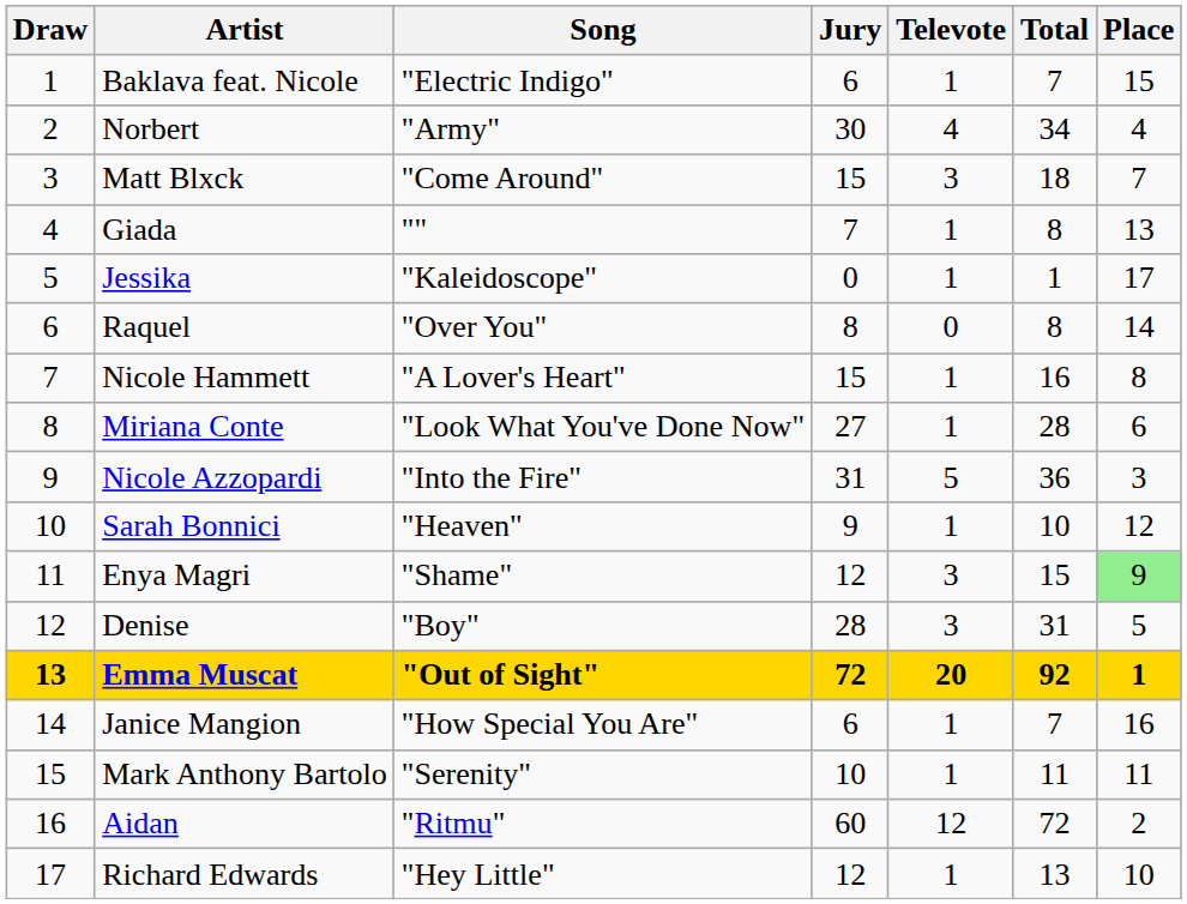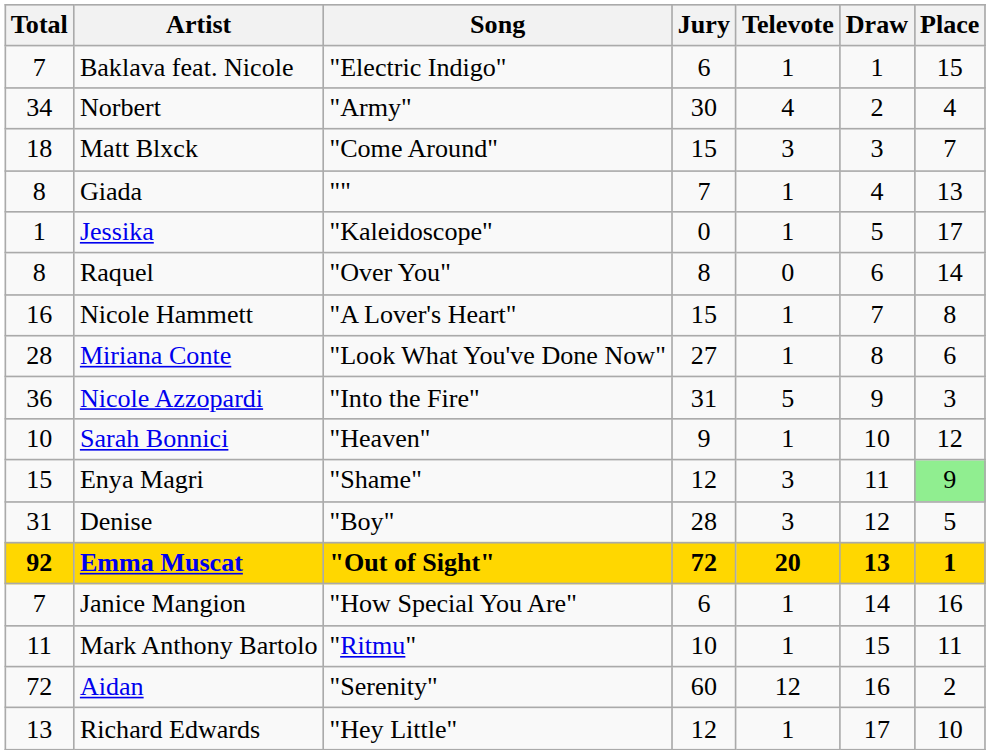 <table class="sortable wikitable" style="margin: 1em auto 1em auto; text-align:center">
 <tr>
-<th>Draw</th>
+<th scope="col">Total</th>
 <th scope="col">Artist</th>
 <th scope="col">Song</th>
 <th>Jury</th>
 <th>Televote</th>
-<th scope="col">Total</th>
+<th>Draw</th>
 <th>Place</th>
 </tr>
 <tr>
-<td>1</td>
+<td>7</td>
 <td align="left">Baklava feat. Nicole</td>
 <td align="left">"Electric Indigo"</td>
 <td>6</td>
 <td>1</td>
-<td>7</td>
+<td>1</td>
 <td>15</td>
 </tr>
 <tr>
-<td>2</td>
+<td>34</td>
 <td align="left">Norbert</td>
 <td align="left">"Army"</td>
 <td>30</td>
 <td>4</td>
-<td>34</td>
+<td>2</td>
 <td>4</td>
 </tr>
 <tr>
-<td>3</td>
+<td>18</td>
 <td align="left">Matt Blxck</td>
 <td align="left">"Come Around"</td>
 <td>15</td>
 <td>3</td>
-<td>18</td>
+<td>3</td>
 <td>7</td>
 </tr>
 <tr>
-<td>4</td>
+<td>8</td>
 <td align="left">Giada</td>
 <td align="left">""</td>
 <td>7</td>
 <td>1</td>
-<td>8</td>
+<td>4</td>
 <td>13</td>
 </tr>
 <tr>
-<td>5</td>
+<td>1</td>
 <td align="left"><a href='#'>Jessika</a></td>
 <td align="left">"Kaleidoscope"</td>
 <td>0</td>
 <td>1</td>
-<td>1</td>
+<td>5</td>
 <td>17</td>
 </tr>
 <tr>
-<td>6</td>
+<td>8</td>
 <td align="left">Raquel</td>
 <td align="left">"Over You"</td>
 <td>8</td>
 <td>0</td>
-<td>8</td>
+<td>6</td>
 <td>14</td>
 </tr>
 <tr>
-<td>7</td>
+<td>16</td>
 <td align="left">Nicole Hammett</td>
 <td align="left">"A Lover's Heart"</td>
 <td>15</td>
 <td>1</td>
-<td>16</td>
+<td>7</td>
 <td>8</td>
 </tr>
 <tr>
-<td>8</td>
+<td>28</td>
 <td align="left"><a href='#'>Miriana Conte</a></td>
 <td align="left">"Look What You've Done Now"</td>
 <td>27</td>
 <td>1</td>
-<td>28</td>
+<td>8</td>
 <td>6</td>
 </tr>
 <tr>
-<td>9</td>
+<td>36</td>
 <td align="left"><a href='#'>Nicole Azzopardi</a></td>
 <td align="left">"Into the Fire"</td>
 <td>31</td>
 <td>5</td>
-<td>36</td>
+<td>9</td>
 <td>3</td>
 </tr>
 <tr>
 <td>10</td>
 <td align="left"><a href='#'>Sarah Bonnici</a></td>
 <td align="left">"Heaven"</td>
 <td>9</td>
 <td>1</td>
 <td>10</td>
 <td>12</td>
 </tr>
 <tr>
-<td>11</td>
+<td>15</td>
 <td align="left">Enya Magri</td>
 <td align="left">"Shame"</td>
 <td>12</td>
 <td>3</td>
-<td>15</td>
+<td>11</td>
 <td style="background: lightgreen;">9</td>
 </tr>
 <tr>
-<td>12</td>
+<td>31</td>
 <td align="left">Denise</td>
 <td align="left">"Boy"</td>
 <td>28</td>
 <td>3</td>
-<td>31</td>
+<td>12</td>
 <td>5</td>
 </tr>
 <tr style="font-weight:bold; background:gold;">
-<td>13</td>
+<td>92</td>
 <td align="left"><a href='#'>Emma Muscat</a></td>
 <td align="left">"Out of Sight"</td>
 <td>72</td>
 <td>20</td>
-<td>92</td>
+<td>13</td>
 <td>1</td>
 </tr>
 <tr>
-<td>14</td>
+<td>7</td>
 <td align="left">Janice Mangion</td>
 <td align="left">"How Special You Are"</td>
 <td>6</td>
 <td>1</td>
-<td>7</td>
+<td>14</td>
 <td>16</td>
 </tr>
 <tr>
-<td>15</td>
+<td>11</td>
 <td align="left">Mark Anthony Bartolo</td>
-<td align="left">"Serenity"</td>
+<td align="left">"<a href='#'>Ritmu</a>"</td>
 <td>10</td>
 <td>1</td>
-<td>11</td>
+<td>15</td>
 <td>11</td>
 </tr>
 <tr>
-<td>16</td>
+<td>72</td>
 <td align="left"><a href='#'>Aidan</a></td>
-<td align="left">"<a href='#'>Ritmu</a>"</td>
+<td align="left">"Serenity"</td>
 <td>60</td>
 <td>12</td>
-<td>72</td>
+<td>16</td>
 <td>2</td>
 </tr>
 <tr>
-<td>17</td>
+<td>13</td>
 <td align="left">Richard Edwards</td>
 <td align="left">"Hey Little"</td>
 <td>12</td>
 <td>1</td>
-<td>13</td>
+<td>17</td>
 <td>10</td>
 </tr>
 </table>
